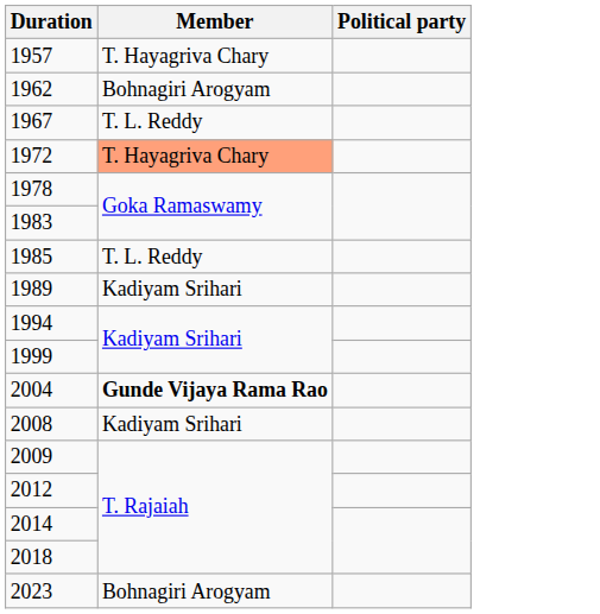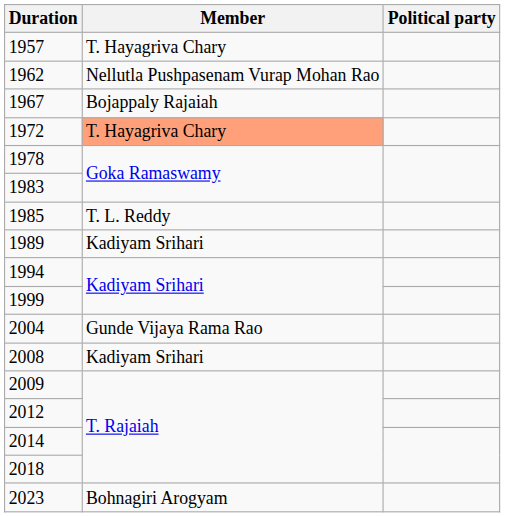 <table class="wikitable">
 <tr>
 <th>Duration</th>
 <th>Member</th>
 <th colspan="2">Political party</th>
 </tr>
 <tr>
 <td>1957</td>
 <td>T. Hayagriva Chary</td>
 <td></td>
 </tr>
 <tr>
 <td>1962</td>
-<td>Bohnagiri Arogyam</td>
+<td>Nellutla Pushpasenam Vurap Mohan Rao</td>
 <td></td>
 </tr>
 <tr>
 <td>1967</td>
-<td>T. L. Reddy</td>
+<td>Bojappaly Rajaiah</td>
 <td></td>
 </tr>
 <tr>
 <td>1972</td>
 <td style="background: lightsalmon;">T. Hayagriva Chary</td>
 <td></td>
 </tr>
 <tr>
 <td>1978</td>
 <td rowspan="2"><a href='#'>Goka Ramaswamy</a></td>
 </tr>
 <tr>
 <td>1983</td>
 </tr>
 <tr>
 <td>1985</td>
 <td>T. L. Reddy</td>
 <td></td>
 </tr>
 <tr>
 <td>1989</td>
 <td>Kadiyam Srihari</td>
 <td></td>
 </tr>
 <tr>
 <td>1994</td>
 <td rowspan="2"><a href='#'>Kadiyam Srihari</a></td>
 <td></td>
 </tr>
 <tr>
 <td>1999</td>
 </tr>
 <tr>
 <td>2004</td>
-<td><strong>Gunde Vijaya Rama Rao</strong></td>
+<td>Gunde Vijaya Rama Rao</td>
 <td></td>
 </tr>
 <tr>
 <td>2008</td>
 <td>Kadiyam Srihari</td>
 <td></td>
 </tr>
 <tr>
 <td>2009</td>
 <td rowspan="4"><a href='#'>T. Rajaiah</a></td>
 <td></td>
 </tr>
 <tr>
 <td>2012</td>
 <td></td>
 </tr>
 <tr>
 <td>2014</td>
 </tr>
 <tr>
 <td>2018</td>
 </tr>
 <tr>
 <td>2023</td>
 <td>Bohnagiri Arogyam</td>
 <td></td>
 </tr>
 </table>
